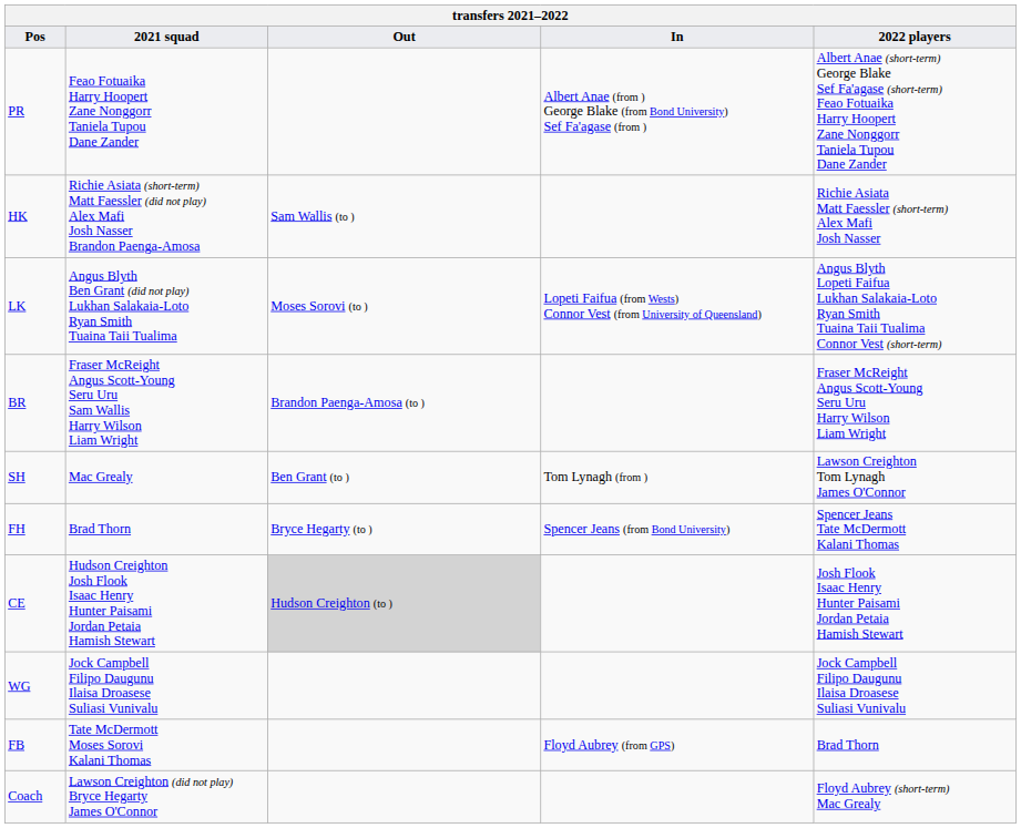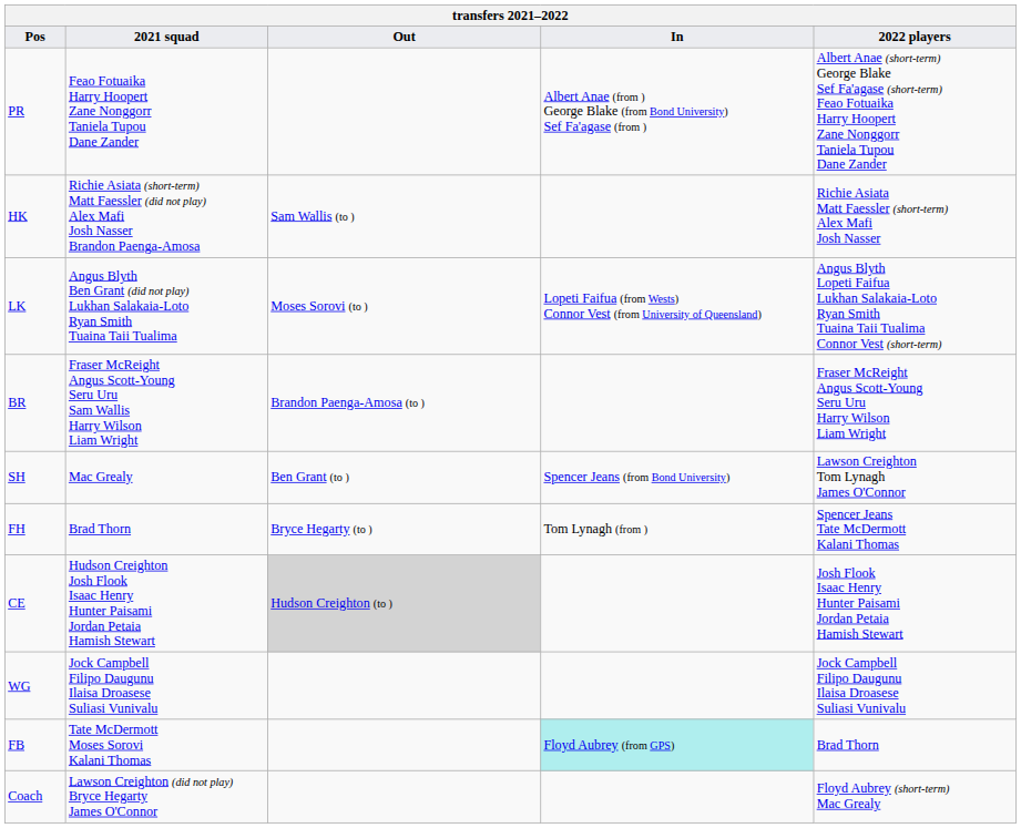 <table class="wikitable" style="text-align: left; width:95%">
 <tr>
 <th colspan="100%"> transfers 2021–2022</th>
 </tr>
 <tr>
 <th style="background:#ebecf0; width:6%;">Pos</th>
 <th style="background:#ebecf0; width:20%;">2021 squad</th>
 <th style="background:#ebecf0; width:27%;">Out</th>
 <th style="background:#ebecf0; width:27%;">In</th>
 <th style="background:#ebecf0; width:20%;">2022 players</th>
 </tr>
 <tr>
 <td><a href='#'>PR</a></td>
 <td> <a href='#'>Feao Fotuaika</a> <br> <a href='#'>Harry Hoopert</a> <br> <a href='#'>Zane Nonggorr</a> <br> <a href='#'>Taniela Tupou</a> <br> <a href='#'>Dane Zander</a></td>
 <td></td>
 <td>  <a href='#'>Albert Anae</a> <small>(from )</small> <br>  George Blake <small>(from <a href='#'>Bond University</a>)</small> <br>  <a href='#'>Sef Fa'agase</a> <small>(from )</small></td>
 <td> <a href='#'>Albert Anae</a> <small><em>(short-term)</em></small> <br> George Blake <br> <a href='#'>Sef Fa'agase</a> <small><em>(short-term)</em></small> <br> <a href='#'>Feao Fotuaika</a> <br> <a href='#'>Harry Hoopert</a> <br> <a href='#'>Zane Nonggorr</a> <br> <a href='#'>Taniela Tupou</a> <br> <a href='#'>Dane Zander</a></td>
 </tr>
 <tr>
 <td><a href='#'>HK</a></td>
 <td> <a href='#'>Richie Asiata</a> <small><em>(short-term)</em></small> <br> <a href='#'>Matt Faessler</a> <small><em>(did not play)</em></small> <br> <a href='#'>Alex Mafi</a> <br> <a href='#'>Josh Nasser</a> <br> <a href='#'>Brandon Paenga-Amosa</a></td>
 <td>  <a href='#'>Sam Wallis</a> <small>(to )</small></td>
 <td></td>
 <td> <a href='#'>Richie Asiata</a> <br> <a href='#'>Matt Faessler</a> <small><em>(short-term)</em></small> <br> <a href='#'>Alex Mafi</a> <br> <a href='#'>Josh Nasser</a></td>
 </tr>
 <tr>
 <td><a href='#'>LK</a></td>
 <td> <a href='#'>Angus Blyth</a> <br> <a href='#'>Ben Grant</a> <small><em>(did not play)</em></small> <br> <a href='#'>Lukhan Salakaia-Loto</a> <br> <a href='#'>Ryan Smith</a> <br> <a href='#'>Tuaina Taii Tualima</a></td>
 <td>  <a href='#'>Moses Sorovi</a> <small>(to )</small></td>
 <td>  <a href='#'>Lopeti Faifua</a> <small>(from <a href='#'>Wests</a>)</small> <br>  <a href='#'>Connor Vest</a> <small>(from <a href='#'>University of Queensland</a>)</small></td>
 <td> <a href='#'>Angus Blyth</a> <br> <a href='#'>Lopeti Faifua</a> <br> <a href='#'>Lukhan Salakaia-Loto</a> <br> <a href='#'>Ryan Smith</a> <br> <a href='#'>Tuaina Taii Tualima</a> <br> <a href='#'>Connor Vest</a> <small><em>(short-term)</em></small></td>
 </tr>
 <tr>
 <td><a href='#'>BR</a></td>
 <td> <a href='#'>Fraser McReight</a> <br> <a href='#'>Angus Scott-Young</a> <br> <a href='#'>Seru Uru</a> <br> <a href='#'>Sam Wallis</a> <br> <a href='#'>Harry Wilson</a> <br> <a href='#'>Liam Wright</a></td>
 <td>  <a href='#'>Brandon Paenga-Amosa</a> <small>(to )</small></td>
 <td></td>
 <td> <a href='#'>Fraser McReight</a> <br> <a href='#'>Angus Scott-Young</a> <br> <a href='#'>Seru Uru</a> <br> <a href='#'>Harry Wilson</a> <br> <a href='#'>Liam Wright</a></td>
 </tr>
 <tr>
 <td><a href='#'>SH</a></td>
 <td> <a href='#'>Mac Grealy</a></td>
 <td>  <a href='#'>Ben Grant</a> <small>(to )</small></td>
-<td>  Tom Lynagh <small>(from )</small></td>
+<td>  <a href='#'>Spencer Jeans</a> <small>(from <a href='#'>Bond University</a>)</small></td>
 <td> <a href='#'>Lawson Creighton</a> <br> Tom Lynagh <br> <a href='#'>James O'Connor</a></td>
 </tr>
 <tr>
 <td><a href='#'>FH</a></td>
 <td> <a href='#'>Brad Thorn</a></td>
 <td>  <a href='#'>Bryce Hegarty</a> <small>(to )</small></td>
-<td>  <a href='#'>Spencer Jeans</a> <small>(from <a href='#'>Bond University</a>)</small></td>
+<td>  Tom Lynagh <small>(from )</small></td>
 <td> <a href='#'>Spencer Jeans</a> <br> <a href='#'>Tate McDermott</a> <br> <a href='#'>Kalani Thomas</a></td>
 </tr>
 <tr>
 <td><a href='#'>CE</a></td>
 <td> <a href='#'>Hudson Creighton</a> <br> <a href='#'>Josh Flook</a> <br> <a href='#'>Isaac Henry</a> <br> <a href='#'>Hunter Paisami</a> <br> <a href='#'>Jordan Petaia</a> <br> <a href='#'>Hamish Stewart</a></td>
 <td style="background: lightgrey;">  <a href='#'>Hudson Creighton</a> <small>(to )</small></td>
 <td></td>
 <td> <a href='#'>Josh Flook</a> <br> <a href='#'>Isaac Henry</a> <br> <a href='#'>Hunter Paisami</a> <br> <a href='#'>Jordan Petaia</a> <br> <a href='#'>Hamish Stewart</a></td>
 </tr>
 <tr>
 <td><a href='#'>WG</a></td>
 <td> <a href='#'>Jock Campbell</a> <br> <a href='#'>Filipo Daugunu</a> <br> <a href='#'>Ilaisa Droasese</a> <br> <a href='#'>Suliasi Vunivalu</a></td>
 <td></td>
 <td></td>
 <td> <a href='#'>Jock Campbell</a> <br> <a href='#'>Filipo Daugunu</a> <br> <a href='#'>Ilaisa Droasese</a> <br> <a href='#'>Suliasi Vunivalu</a></td>
 </tr>
 <tr>
 <td><a href='#'>FB</a></td>
 <td> <a href='#'>Tate McDermott</a> <br> <a href='#'>Moses Sorovi</a> <br> <a href='#'>Kalani Thomas</a></td>
 <td></td>
-<td>  <a href='#'>Floyd Aubrey</a> <small>(from <a href='#'>GPS</a>)</small></td>
+<td style="background: paleturquoise;">  <a href='#'>Floyd Aubrey</a> <small>(from <a href='#'>GPS</a>)</small></td>
 <td> <a href='#'>Brad Thorn</a></td>
 </tr>
 <tr>
 <td><a href='#'>Coach</a></td>
 <td> <a href='#'>Lawson Creighton</a> <small><em>(did not play)</em></small> <br> <a href='#'>Bryce Hegarty</a> <br> <a href='#'>James O'Connor</a></td>
 <td></td>
 <td></td>
 <td> <a href='#'>Floyd Aubrey</a> <small><em>(short-term)</em></small> <br> <a href='#'>Mac Grealy</a></td>
 </tr>
 </table>
